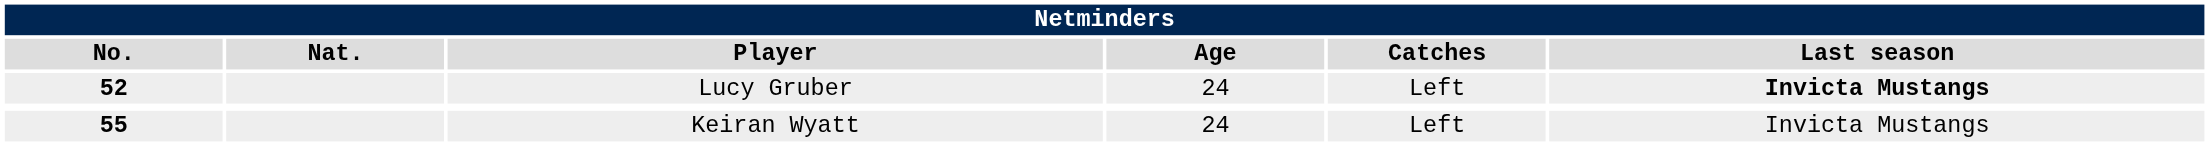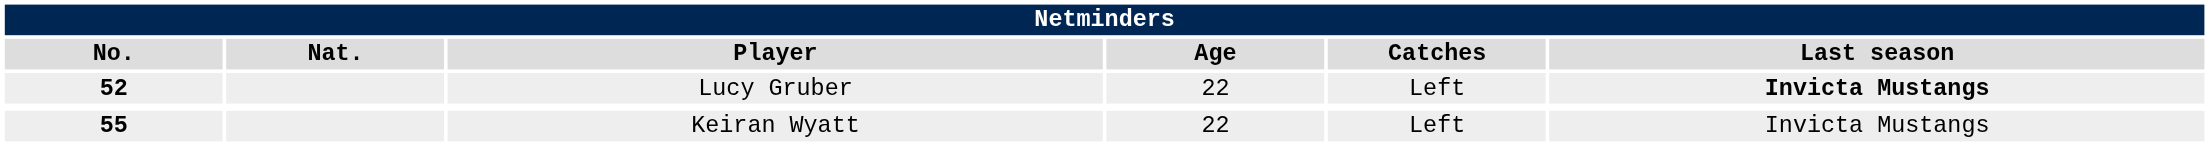 <table class="toccolours"  style="width:97%; clear:both; margin:1.5em auto; text-align:center;">
 <tr>
 <th colspan="11" style="background:#002653; color:#FFFFFF;">Netminders</th>
 </tr>
 <tr style="background:#ddd;">
 <th width=10%>No.</th>
 <th width=10%>Nat.</th>
 <th width=30%>Player</th>
 <th width=10%>Age</th>
 <th width=10%>Catches</th>
 <th width=30%>Last season</th>
 </tr>
 <tr style="background:#eee;">
 <td><strong>52</strong></td>
 <td></td>
 <td>Lucy Gruber </td>
-<td>24</td>
+<td>22</td>
 <td>Left</td>
 <td><strong>Invicta Mustangs</strong></td>
 </tr>
 <tr>
 </tr>
 <tr style="background:#eee;">
 <td><strong>55</strong></td>
 <td></td>
 <td>Keiran Wyatt </td>
-<td>24</td>
+<td>22</td>
 <td>Left</td>
 <td>Invicta Mustangs</td>
 </tr>
 <tr>
 </tr>
 </table>
